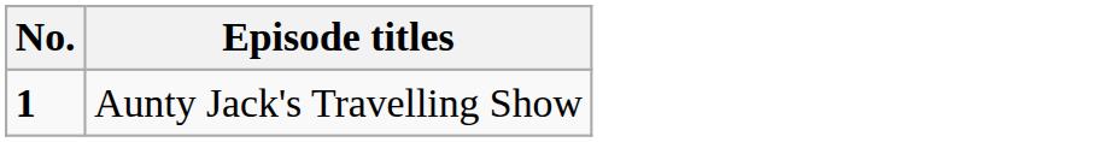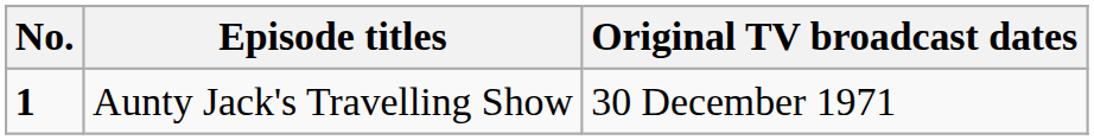 <table class="wikitable">
 <tr>
 <th>No.</th>
 <th>Episode titles</th>
+<th>Original TV broadcast dates</th>
 </tr>
 <tr>
 <td><strong>1</strong></td>
 <td>Aunty Jack's Travelling Show</td>
+<td>30 December 1971</td>
 </tr>
 </table>
